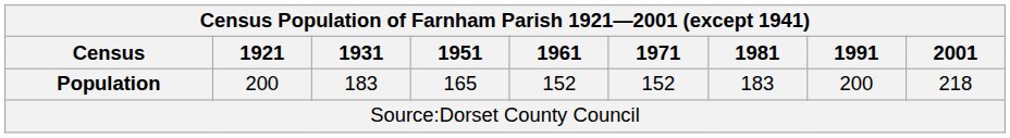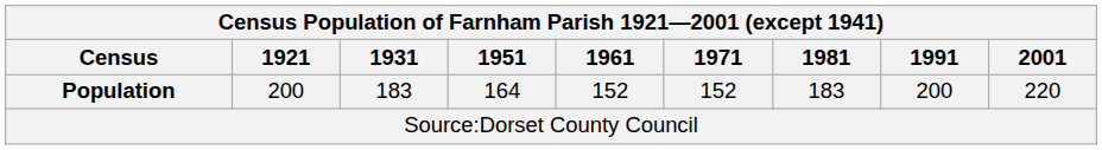 <table class="wikitable" style="width:800px;">
 <tr>
 <th colspan= "15" style="background:; color:"><span>Census Population of Farnham Parish 1921—2001 (except 1941)</span></th>
 </tr>
 <tr style="text-align:center;">
 <th style="background:; color: height:15px;">Census</th>
 <th style="background:;">1921</th>
 <th style="background:;">1931</th>
 <th style="background:;">1951</th>
 <th style="background:;">1961</th>
 <th style="background:;">1971</th>
 <th style="background:;">1981</th>
 <th style="background:;">1991</th>
 <th style="background:;">2001</th>
 </tr>
 <tr style="text-align:center;">
 <th style="background:; color: height:15px;">Population</th>
 <td style="background:#F2F2F2;">200</td>
 <td style="background:#F2F2F2;">183</td>
-<td style="background:#F2F2F2;">165</td>
+<td style="background:#F2F2F2;">164</td>
 <td style="background:#F2F2F2;">152</td>
 <td style="background:#F2F2F2;">152</td>
 <td style="background:#F2F2F2;">183</td>
 <td style="background:#F2F2F2;">200</td>
-<td style="background:#F2F2F2;">218</td>
+<td style="background:#F2F2F2;">220</td>
 </tr>
 <tr style="text-align:center;">
 <td colspan="15" style="background:#F2F2F2; color: text-align:center;">Source:Dorset County Council</td>
 </tr>
 </table>
